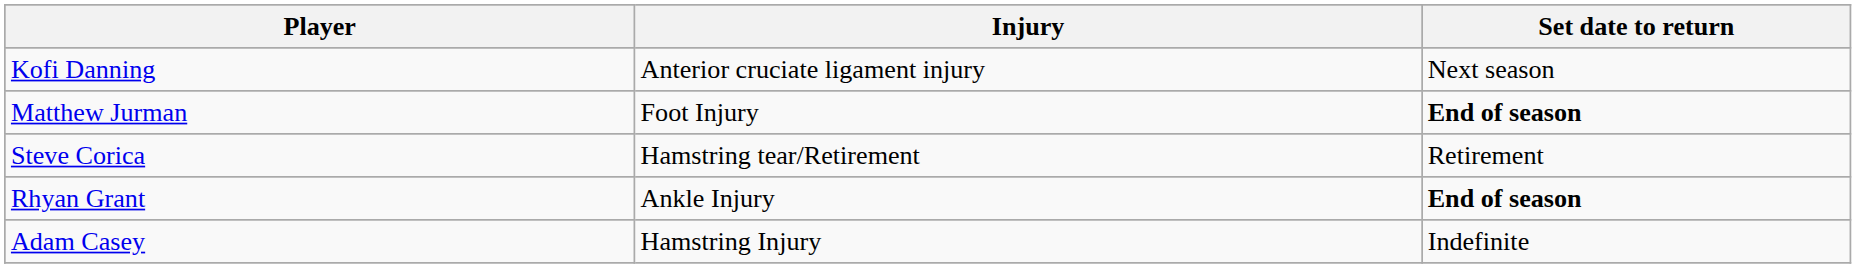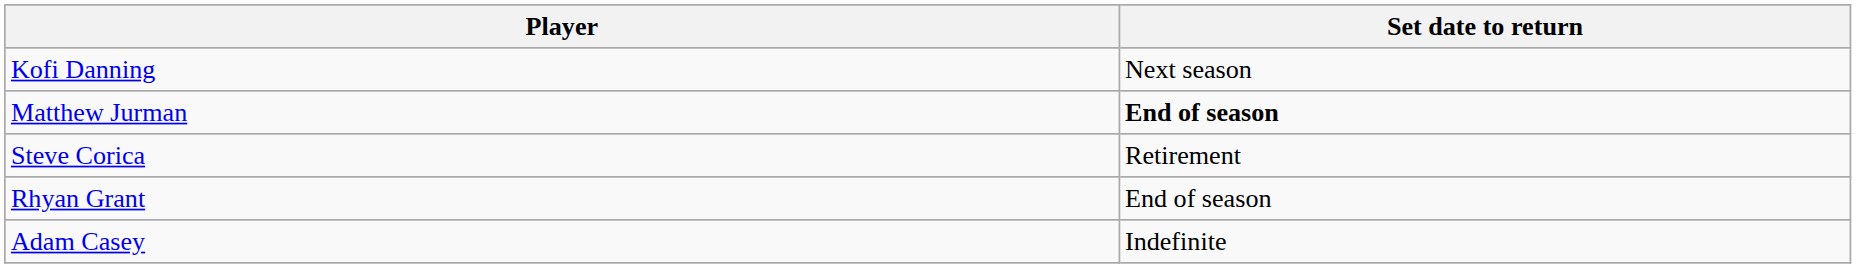 <table class="wikitable" style="text-align:center; font-size:95%;width:85%; text-align:left">
 <tr>
 <th width=8%>Player</th>
-<th width=10%>Injury</th>
 <th width=5%>Set date to return</th>
 </tr>
 <tr>
 <td> <a href='#'>Kofi Danning</a></td>
-<td>Anterior cruciate ligament injury</td>
 <td>Next season</td>
 </tr>
 <tr>
 <td> <a href='#'>Matthew Jurman</a></td>
-<td>Foot Injury</td>
 <td><strong>End of season</strong></td>
 </tr>
 <tr>
 <td> <a href='#'>Steve Corica</a></td>
-<td>Hamstring tear/Retirement</td>
 <td>Retirement</td>
 </tr>
 <tr>
 <td> <a href='#'>Rhyan Grant</a></td>
-<td>Ankle Injury</td>
-<td><strong>End of season</strong></td>
+<td>End of season</td>
 </tr>
 <tr>
 <td> <a href='#'>Adam Casey</a></td>
-<td>Hamstring Injury</td>
 <td>Indefinite</td>
 </tr>
 </table>
